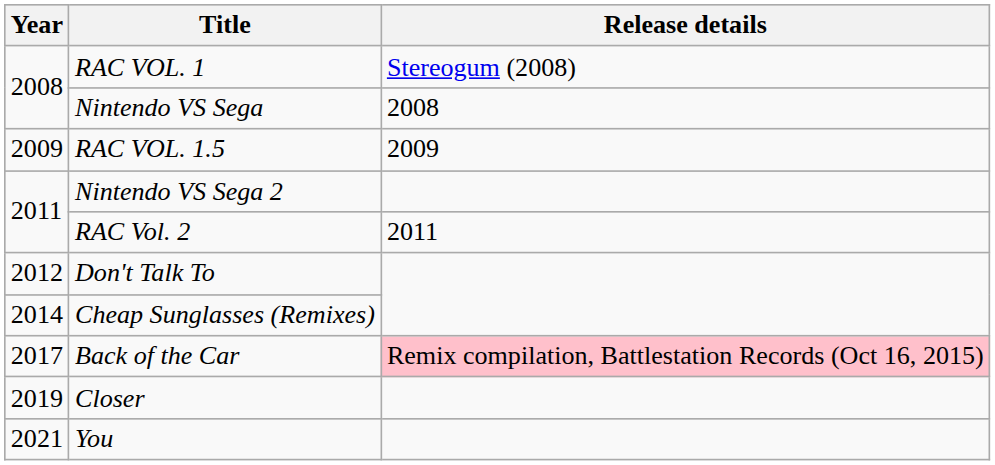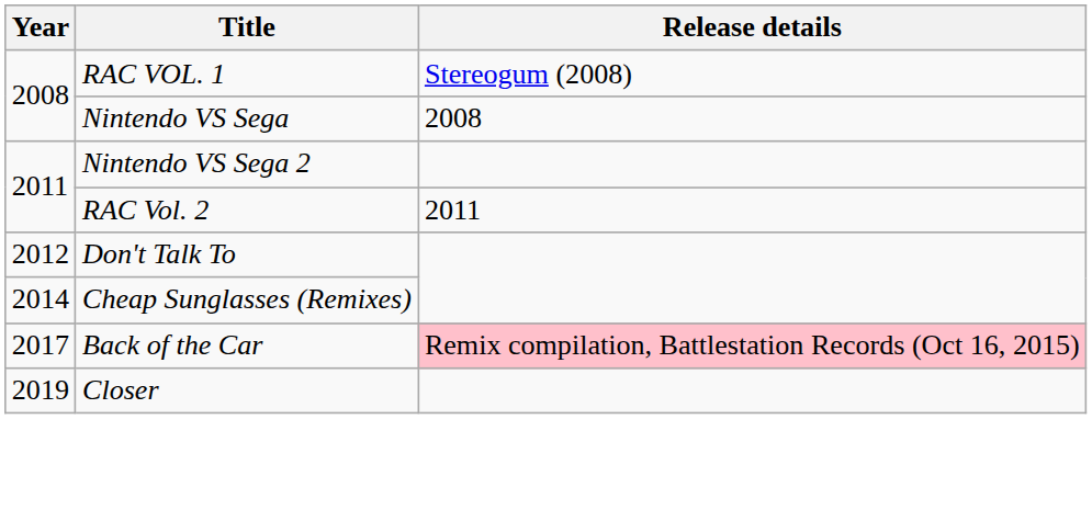 <table class="wikitable plainrowheaders">
 <tr>
 <th>Year</th>
 <th>Title</th>
 <th>Release details</th>
 </tr>
 <tr>
 <td rowspan="2">2008</td>
 <td><em>RAC VOL. 1</em></td>
 <td><a href='#'>Stereogum</a> (2008)</td>
 </tr>
 <tr>
 <td><em>Nintendo VS Sega</em></td>
 <td>2008</td>
-</tr>
-<tr>
-<td>2009</td>
-<td><em>RAC VOL. 1.5</em></td>
-<td>2009</td>
 </tr>
 <tr>
 <td rowspan="2">2011</td>
 <td><em>Nintendo VS Sega 2</em></td>
 </tr>
 <tr>
 <td><em>RAC Vol. 2</em></td>
 <td>2011</td>
 </tr>
 <tr>
 <td>2012</td>
 <td><em>Don't Talk To</em></td>
 </tr>
 <tr>
 <td>2014</td>
 <td><em>Cheap Sunglasses (Remixes)</em></td>
 </tr>
 <tr>
 <td>2017</td>
 <td><em>Back of the Car</em></td>
 <td style="background: pink;">Remix compilation, Battlestation Records (Oct 16, 2015)</td>
 </tr>
 <tr>
 <td>2019</td>
 <td><em>Closer</em></td>
 <td></td>
 </tr>
-<tr>
-<td>2021</td>
-<td><em>You</em></td>
-<td></td>
-</tr>
 </table>
